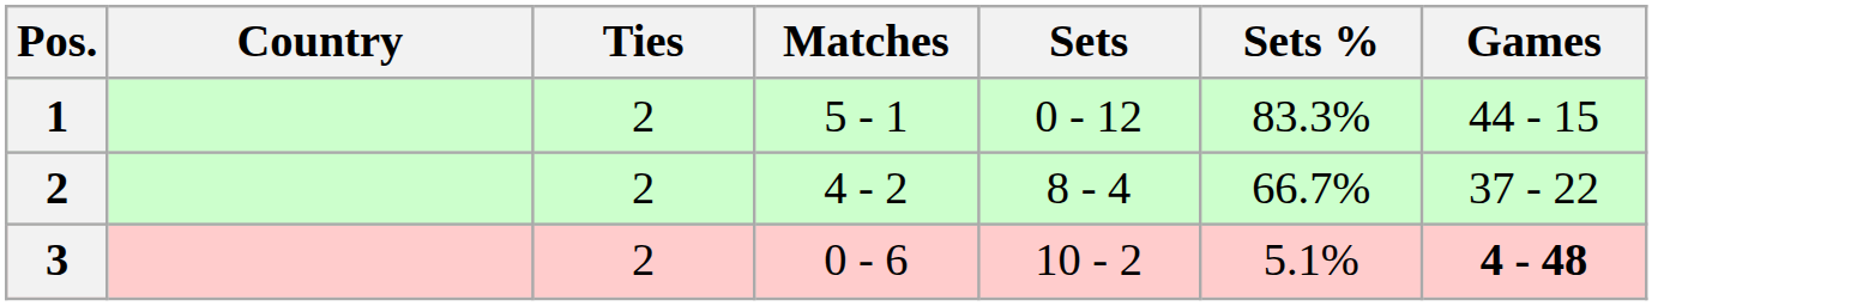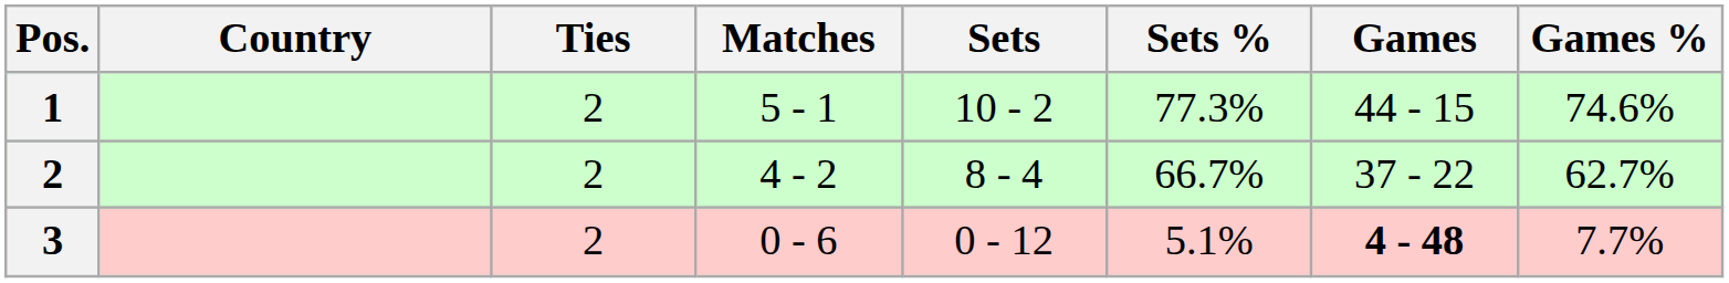 <table class="wikitable nowrap" style=text-align:center>
 <tr>
 <th>Pos.</th>
 <th width=140>Country</th>
 <th width=70>Ties</th>
 <th width=70>Matches</th>
 <th width=70>Sets</th>
 <th width=70>Sets %</th>
 <th width=70>Games</th>
+<th width=70>Games %</th>
 </tr>
 <tr style="background: #CCFFCC;">
 <th>1</th>
 <td align=left></td>
 <td>2</td>
 <td>5 -	1</td>
-<td>0 - 12</td>
-<td>83.3%</td>
+<td>10 -	2</td>
+<td>77.3%</td>
 <td>44 - 15</td>
+<td>74.6%</td>
 </tr>
 <tr style="background: #CCFFCC;">
 <th>2</th>
 <td align=left></td>
 <td>2</td>
 <td>4 -	2</td>
 <td>8 - 4</td>
 <td>66.7%</td>
 <td>37 - 22</td>
+<td>62.7%</td>
 </tr>
 <tr style="background: #FFCCCC;">
 <th>3</th>
 <td align=left></td>
 <td>2</td>
 <td>0 -	6</td>
-<td>10 -	2</td>
+<td>0 - 12</td>
 <td>5.1%</td>
 <td><strong>4 - 48</strong></td>
+<td>7.7%</td>
 </tr>
 </table>
